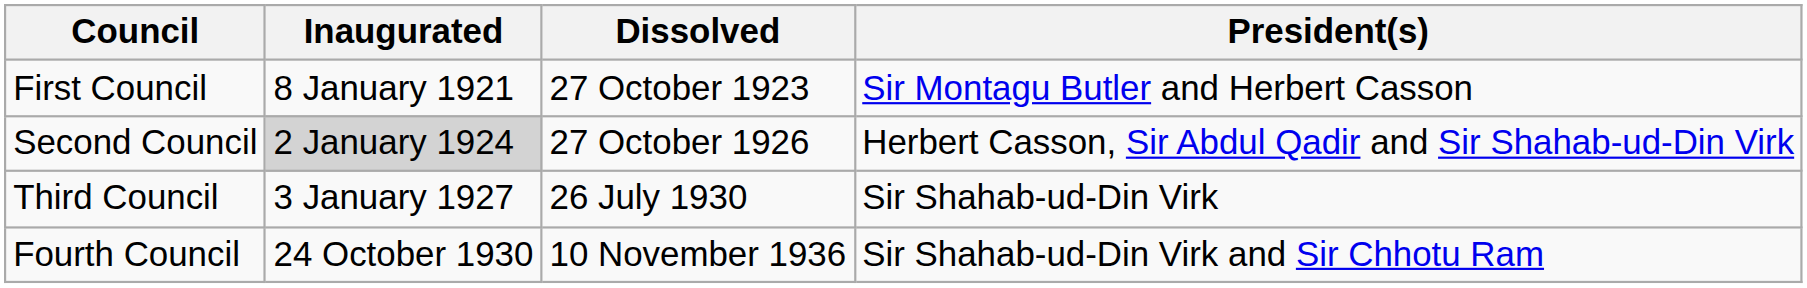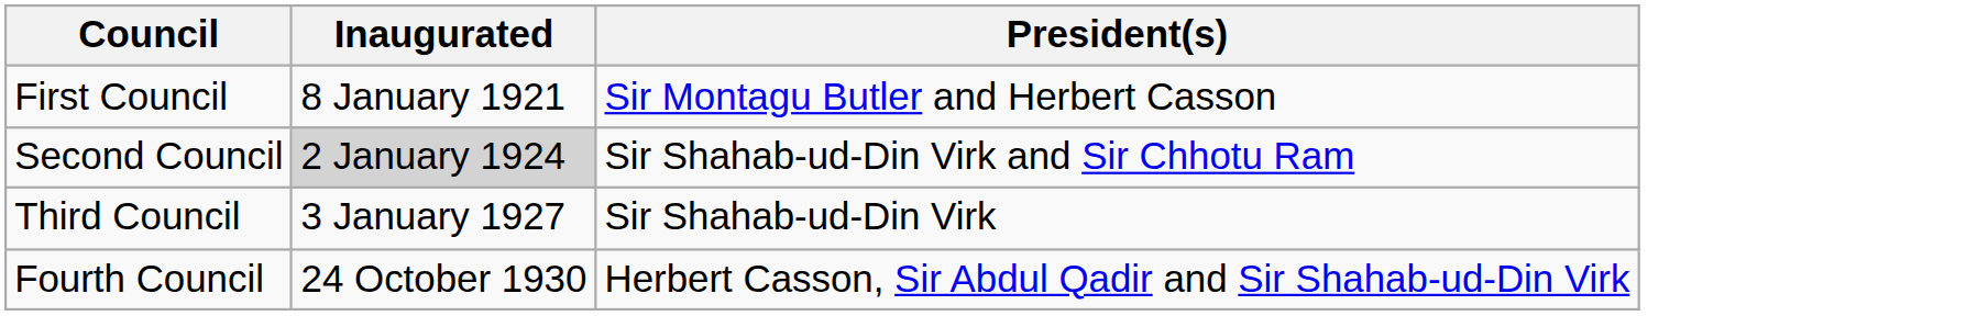 <table class="wikitable">
 <tr>
 <th>Council</th>
 <th>Inaugurated</th>
-<th>Dissolved</th>
 <th>President(s)</th>
 </tr>
 <tr>
 <td>First Council</td>
 <td>8 January 1921</td>
-<td>27 October 1923</td>
 <td><a href='#'>Sir Montagu Butler</a> and Herbert Casson</td>
 </tr>
 <tr>
 <td>Second Council</td>
 <td style="background: lightgrey;">2 January 1924</td>
-<td>27 October 1926</td>
-<td>Herbert Casson, <a href='#'>Sir Abdul Qadir</a> and <a href='#'>Sir Shahab-ud-Din Virk</a></td>
+<td>Sir Shahab-ud-Din Virk and <a href='#'>Sir Chhotu Ram</a></td>
 </tr>
 <tr>
 <td>Third Council</td>
 <td>3 January 1927</td>
-<td>26 July 1930</td>
 <td>Sir Shahab-ud-Din Virk</td>
 </tr>
 <tr>
 <td>Fourth Council</td>
 <td>24 October 1930</td>
-<td>10 November 1936</td>
-<td>Sir Shahab-ud-Din Virk and <a href='#'>Sir Chhotu Ram</a></td>
+<td>Herbert Casson, <a href='#'>Sir Abdul Qadir</a> and <a href='#'>Sir Shahab-ud-Din Virk</a></td>
 </tr>
 </table>
